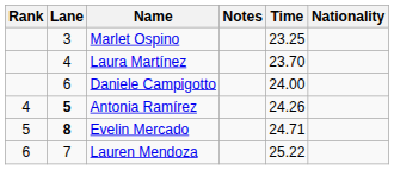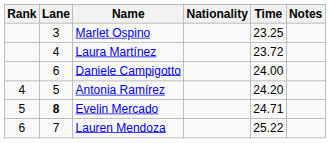 <table class="wikitable sortable" style="text-align:center">
 <tr>
 <th>Rank</th>
 <th>Lane</th>
 <th>Name</th>
+<th>Nationality</th>
+<th>Time</th>
 <th>Notes</th>
-<th>Time</th>
-<th>Nationality</th>
 </tr>
 <tr>
 <td></td>
 <td>3</td>
 <td align=left><a href='#'>Marlet Ospino</a></td>
+<td align=left></td>
+<td>23.25</td>
 <td></td>
-<td>23.25</td>
-<td align=left></td>
 </tr>
 <tr>
 <td></td>
 <td>4</td>
 <td align=left><a href='#'>Laura Martínez</a></td>
+<td align=left></td>
+<td>23.72</td>
 <td></td>
-<td>23.70</td>
-<td align=left></td>
 </tr>
 <tr>
 <td></td>
 <td>6</td>
 <td align=left><a href='#'>Daniele Campigotto</a></td>
+<td align=left></td>
+<td>24.00</td>
 <td></td>
-<td>24.00</td>
-<td align=left></td>
 </tr>
 <tr>
 <td>4</td>
-<td><strong>5</strong></td>
+<td>5</td>
 <td align=left><a href='#'>Antonia Ramírez</a></td>
+<td align=left></td>
+<td>24.20</td>
 <td></td>
-<td>24.26</td>
-<td align=left></td>
 </tr>
 <tr>
 <td>5</td>
 <td><strong>8</strong></td>
 <td align=left><a href='#'>Evelin Mercado</a></td>
+<td align=left></td>
+<td>24.71</td>
 <td></td>
-<td>24.71</td>
-<td align=left></td>
 </tr>
 <tr>
 <td>6</td>
 <td>7</td>
 <td align=left><a href='#'>Lauren Mendoza</a></td>
+<td align=left></td>
+<td>25.22</td>
 <td></td>
-<td>25.22</td>
-<td align=left></td>
 </tr>
 </table>
